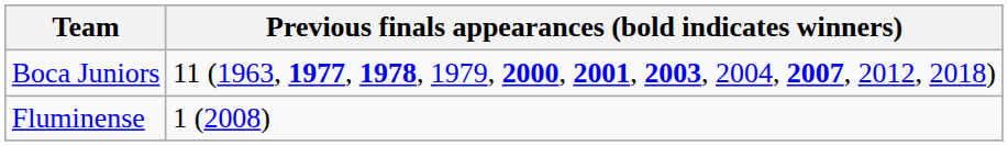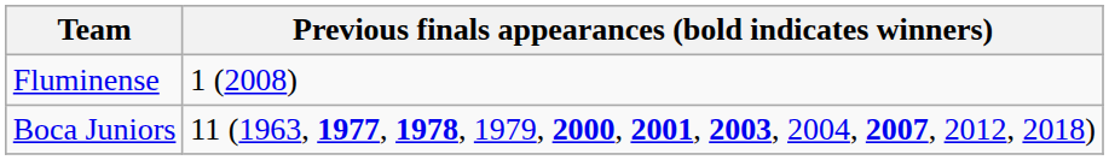 <table class="wikitable">
 <tr>
 <th>Team</th>
 <th>Previous finals appearances (bold indicates winners)</th>
 </tr>
 <tr>
+<td> <a href='#'>Fluminense</a></td>
+<td>1 (<a href='#'>2008</a>)</td>
+</tr>
+<tr>
 <td> <a href='#'>Boca Juniors</a></td>
 <td>11 (<a href='#'>1963</a>, <strong><a href='#'>1977</a></strong>, <strong><a href='#'>1978</a></strong>, <a href='#'>1979</a>, <strong><a href='#'>2000</a></strong>, <strong><a href='#'>2001</a></strong>, <strong><a href='#'>2003</a></strong>, <a href='#'>2004</a>, <strong><a href='#'>2007</a></strong>, <a href='#'>2012</a>, <a href='#'>2018</a>)</td>
 </tr>
-<tr>
-<td> <a href='#'>Fluminense</a></td>
-<td>1 (<a href='#'>2008</a>)</td>
-</tr>
 </table>
